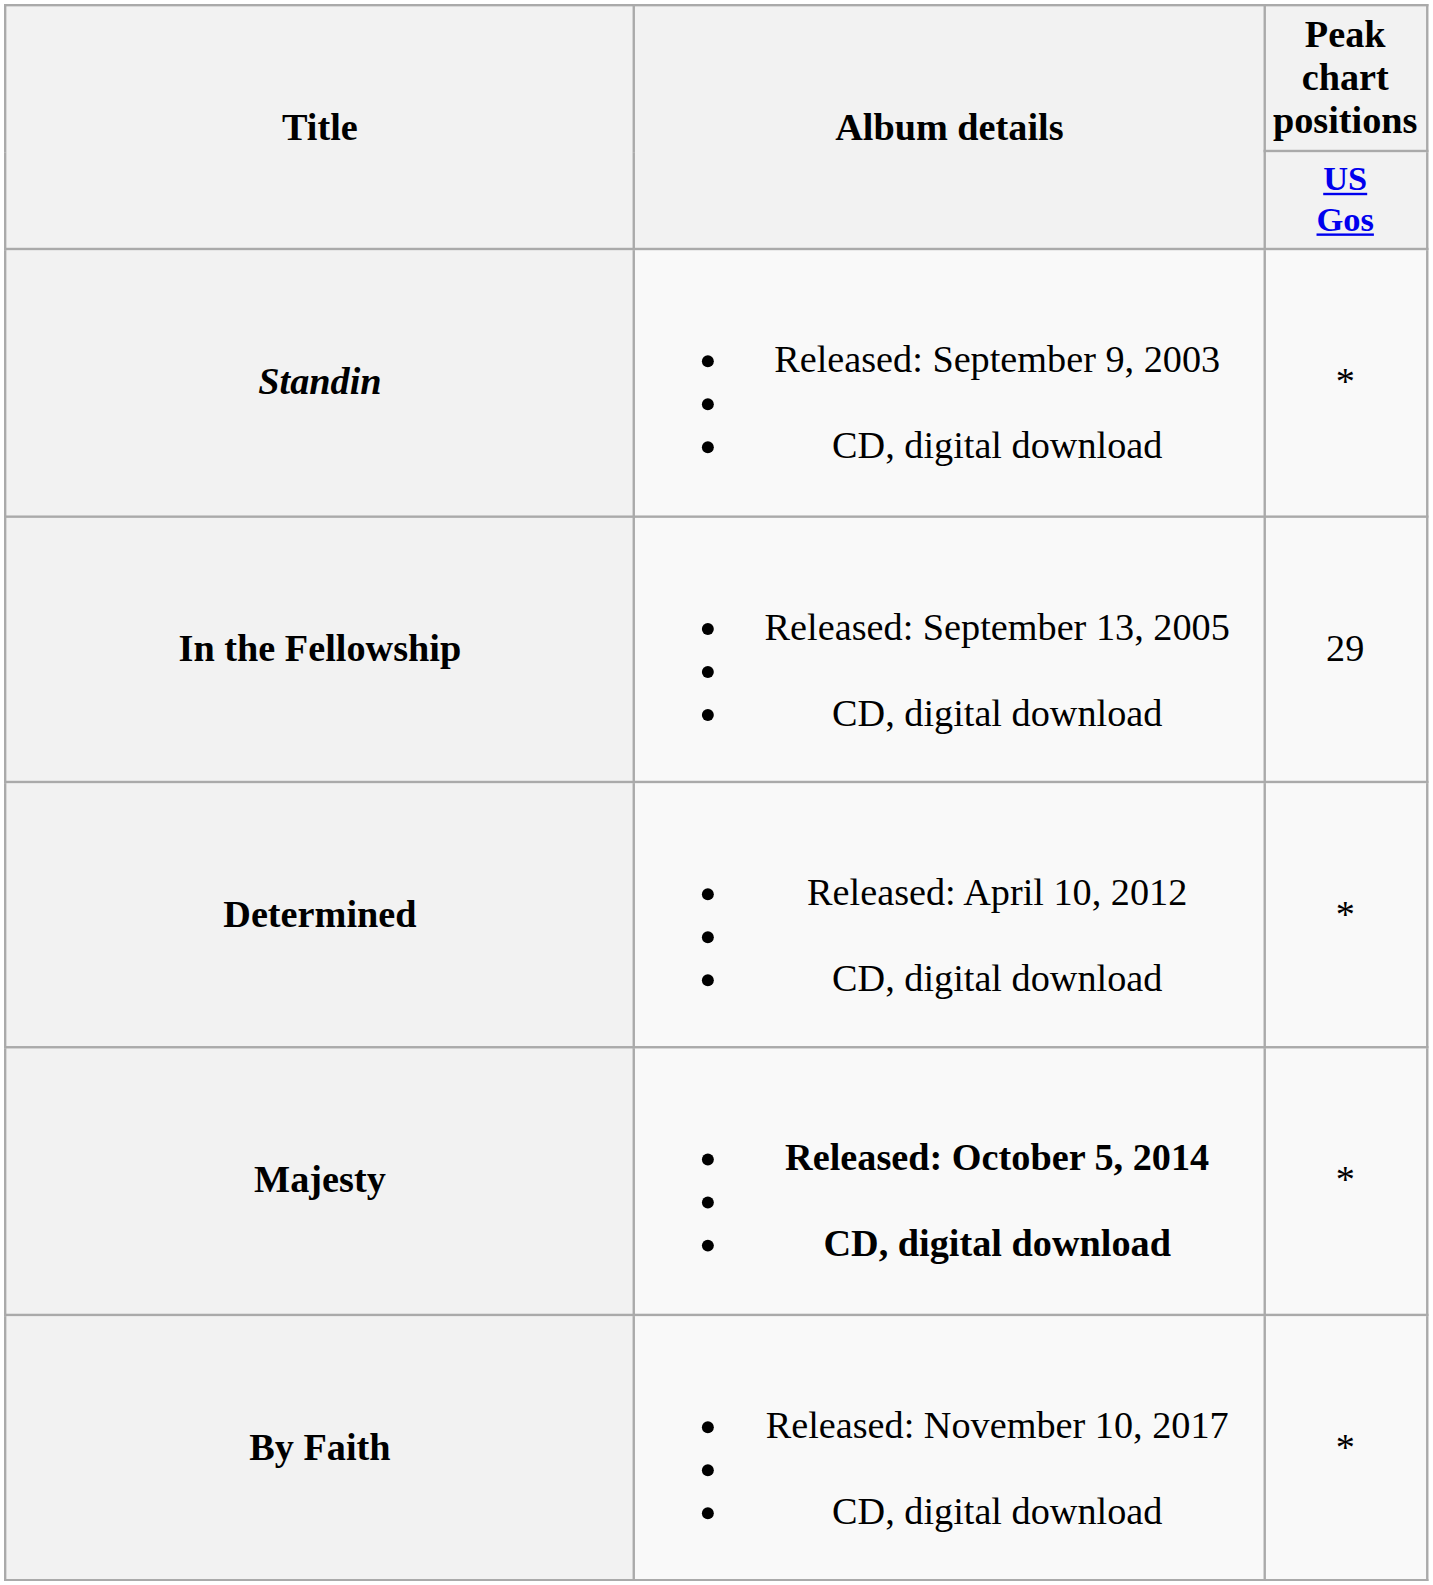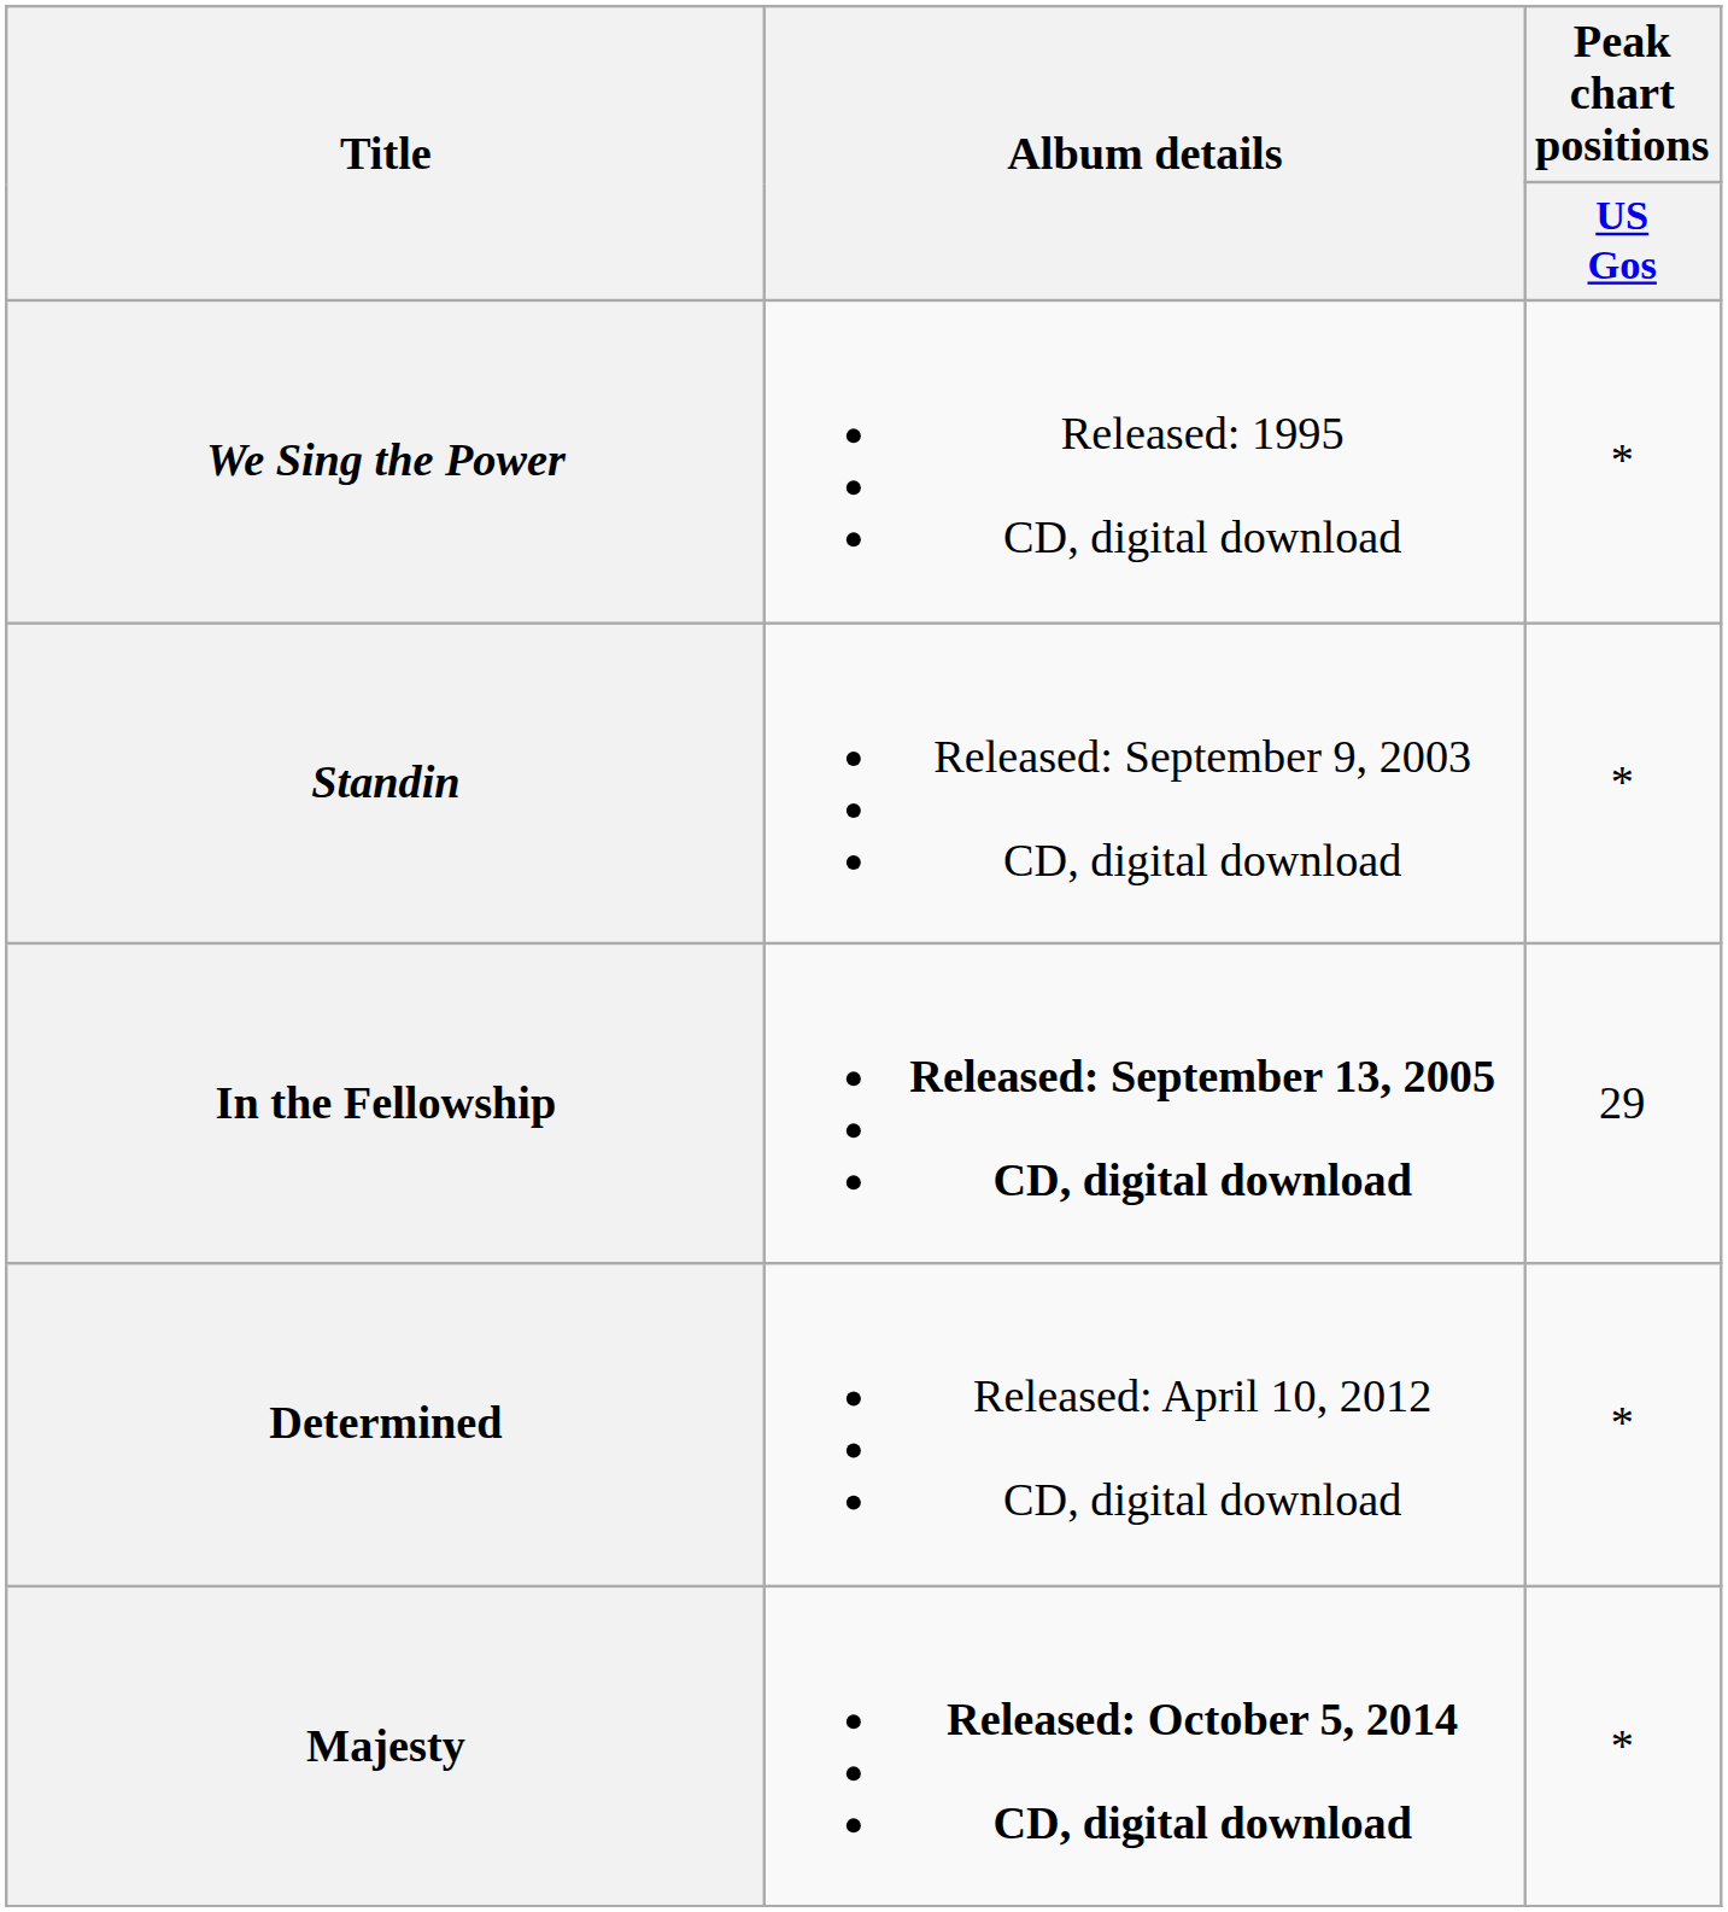 <table class="wikitable plainrowheaders" style="text-align:center;">
 <tr>
 <th scope="col" rowspan="2" style="width:16em;">Title</th>
 <th scope="col" rowspan="2" style="width:16em;">Album details</th>
 <th scope="col" colspan="1">Peak chart positions</th>
 </tr>
 <tr>
 <th style="width:3em; font-size:90%"><a href='#'>US<br>Gos</a></th>
 </tr>
 <tr>
+<th scope="row"><em>We Sing the Power</em></th>
+<td><br><ul><li>Released: 1995</li><li></li><li>CD, digital download</li></ul></td>
+<td>*</td>
+</tr>
+<tr>
 <th scope="row"><em>Standin<strong></th>
 <td><br><ul><li>Released: September 9, 2003</li><li></li><li>CD, digital download</li></ul></td>
 <td>*</td>
 </tr>
 <tr>
 <th scope="row"></em>In the Fellowship<em></th>
-<td><br><ul><li>Released: September 13, 2005</li><li></li><li>CD, digital download</li></ul></td>
+<td><strong><br><ul><li>Released: September 13, 2005</li><li></li><li>CD, digital download</li></ul></strong></td>
 <td>29</td>
 </tr>
 <tr>
 <th scope="row"></em>Determined<em></th>
 <td><br><ul><li>Released: April 10, 2012</li><li></li><li>CD, digital download</li></ul></td>
 <td>*</td>
 </tr>
 <tr>
 <th scope="row"></em>Majesty<em></th>
 <td><strong><br><ul><li>Released: October 5, 2014</li><li></li><li>CD, digital download</li></ul></strong></td>
 <td>*</td>
 </tr>
-<tr>
-<th scope="row"></em>By Faith<em></th>
-<td><br><ul><li>Released: November 10, 2017</li><li></li><li>CD, digital download</li></ul></td>
-<td>*</td>
-</tr>
 </table>
